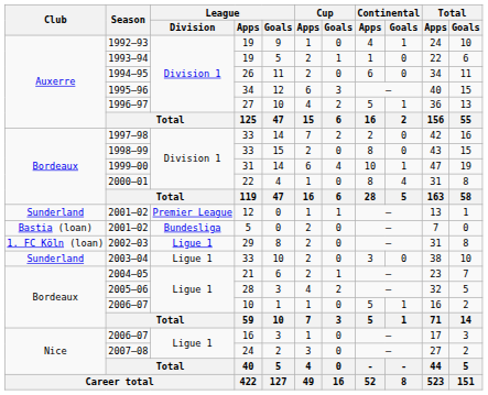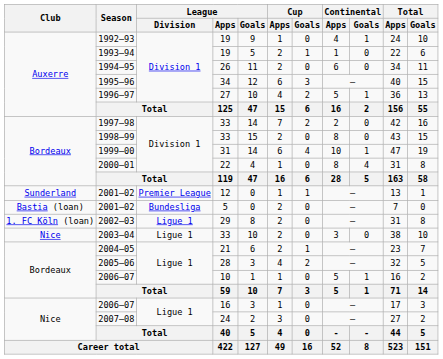 <table class="wikitable" style="text-align:center">
 <tr>
 <th rowspan="2">Club</th>
 <th rowspan="2">Season</th>
 <th colspan="3">League</th>
 <th colspan="2">Cup</th>
 <th colspan="2">Continental</th>
 <th colspan="2">Total</th>
 </tr>
 <tr>
 <th>Division</th>
 <th>Apps</th>
 <th>Goals</th>
 <th>Apps</th>
 <th>Goals</th>
 <th>Apps</th>
 <th>Goals</th>
 <th>Apps</th>
 <th>Goals</th>
 </tr>
 <tr>
 <td rowspan="6"><a href='#'>Auxerre</a></td>
 <td>1992–93</td>
 <td rowspan="5"><a href='#'>Division 1</a></td>
 <td>19</td>
 <td>9</td>
 <td>1</td>
 <td>0</td>
 <td>4</td>
 <td>1</td>
 <td>24</td>
 <td>10</td>
 </tr>
 <tr>
 <td>1993–94</td>
 <td>19</td>
 <td>5</td>
 <td>2</td>
 <td>1</td>
 <td>1</td>
 <td>0</td>
 <td>22</td>
 <td>6</td>
 </tr>
 <tr>
 <td>1994–95</td>
 <td>26</td>
 <td>11</td>
 <td>2</td>
 <td>0</td>
 <td>6</td>
 <td>0</td>
 <td>34</td>
 <td>11</td>
 </tr>
 <tr>
 <td>1995–96</td>
 <td>34</td>
 <td>12</td>
 <td>6</td>
 <td>3</td>
 <td colspan="2">–</td>
 <td>40</td>
 <td>15</td>
 </tr>
 <tr>
 <td>1996–97</td>
 <td>27</td>
 <td>10</td>
 <td>4</td>
 <td>2</td>
 <td>5</td>
 <td>1</td>
 <td>36</td>
 <td>13</td>
 </tr>
 <tr>
 <th colspan="2">Total</th>
 <th>125</th>
 <th>47</th>
 <th>15</th>
 <th>6</th>
 <th>16</th>
 <th>2</th>
 <th>156</th>
 <th>55</th>
 </tr>
 <tr>
 <td rowspan="5"><a href='#'>Bordeaux</a></td>
 <td>1997–98</td>
 <td rowspan="4">Division 1</td>
 <td>33</td>
 <td>14</td>
 <td>7</td>
 <td>2</td>
 <td>2</td>
 <td>0</td>
 <td>42</td>
 <td>16</td>
 </tr>
 <tr>
 <td>1998–99</td>
 <td>33</td>
 <td>15</td>
 <td>2</td>
 <td>0</td>
 <td>8</td>
 <td>0</td>
 <td>43</td>
 <td>15</td>
 </tr>
 <tr>
 <td>1999–00</td>
 <td>31</td>
 <td>14</td>
 <td>6</td>
 <td>4</td>
 <td>10</td>
 <td>1</td>
 <td>47</td>
 <td>19</td>
 </tr>
 <tr>
 <td>2000–01</td>
 <td>22</td>
 <td>4</td>
 <td>1</td>
 <td>0</td>
 <td>8</td>
 <td>4</td>
 <td>31</td>
 <td>8</td>
 </tr>
 <tr>
 <th colspan="2">Total</th>
 <th>119</th>
 <th>47</th>
 <th>16</th>
 <th>6</th>
 <th>28</th>
 <th>5</th>
 <th>163</th>
 <th>58</th>
 </tr>
 <tr>
 <td><a href='#'>Sunderland</a></td>
 <td>2001–02</td>
 <td><a href='#'>Premier League</a></td>
 <td>12</td>
 <td>0</td>
 <td>1</td>
 <td>1</td>
 <td colspan="2">–</td>
 <td>13</td>
 <td>1</td>
 </tr>
 <tr>
 <td><a href='#'>Bastia</a> (loan)</td>
 <td>2001–02</td>
 <td><a href='#'>Bundesliga</a></td>
 <td>5</td>
 <td>0</td>
 <td>2</td>
 <td>0</td>
 <td colspan="2">–</td>
 <td>7</td>
 <td>0</td>
 </tr>
 <tr>
 <td><a href='#'>1. FC Köln</a> (loan)</td>
 <td>2002–03</td>
 <td><a href='#'>Ligue 1</a></td>
 <td>29</td>
 <td>8</td>
 <td>2</td>
 <td>0</td>
 <td colspan="2">–</td>
 <td>31</td>
 <td>8</td>
 </tr>
 <tr>
-<td><a href='#'>Sunderland</a></td>
+<td><a href='#'>Nice</a></td>
 <td>2003–04</td>
 <td>Ligue 1</td>
 <td>33</td>
 <td>10</td>
 <td>2</td>
 <td>0</td>
 <td>3</td>
 <td>0</td>
 <td>38</td>
 <td>10</td>
 </tr>
 <tr>
 <td rowspan="4">Bordeaux</td>
 <td>2004–05</td>
 <td rowspan="3">Ligue 1</td>
 <td>21</td>
 <td>6</td>
 <td>2</td>
 <td>1</td>
 <td colspan="2">–</td>
 <td>23</td>
 <td>7</td>
 </tr>
 <tr>
 <td>2005–06</td>
 <td>28</td>
 <td>3</td>
 <td>4</td>
 <td>2</td>
 <td colspan="2">–</td>
 <td>32</td>
 <td>5</td>
 </tr>
 <tr>
 <td>2006–07</td>
 <td>10</td>
 <td>1</td>
 <td>1</td>
 <td>0</td>
 <td>5</td>
 <td>1</td>
 <td>16</td>
 <td>2</td>
 </tr>
 <tr>
 <th colspan="2">Total</th>
 <th>59</th>
 <th>10</th>
 <th>7</th>
 <th>3</th>
 <th>5</th>
 <th>1</th>
 <th>71</th>
 <th>14</th>
 </tr>
 <tr>
 <td rowspan="3">Nice</td>
 <td>2006–07</td>
 <td rowspan="2">Ligue 1</td>
 <td>16</td>
 <td>3</td>
 <td>1</td>
 <td>0</td>
 <td colspan="2">–</td>
 <td>17</td>
 <td>3</td>
 </tr>
 <tr>
 <td>2007–08</td>
 <td>24</td>
 <td>2</td>
 <td>3</td>
 <td>0</td>
 <td colspan="2">–</td>
 <td>27</td>
 <td>2</td>
 </tr>
 <tr>
 <th colspan="2">Total</th>
 <th>40</th>
 <th>5</th>
 <th>4</th>
 <th>0</th>
 <th>-</th>
 <th>-</th>
 <th>44</th>
 <th>5</th>
 </tr>
 <tr>
 <th colspan="3">Career total</th>
 <th>422</th>
 <th>127</th>
 <th>49</th>
 <th>16</th>
 <th>52</th>
 <th>8</th>
 <th>523</th>
 <th>151</th>
 </tr>
 </table>
